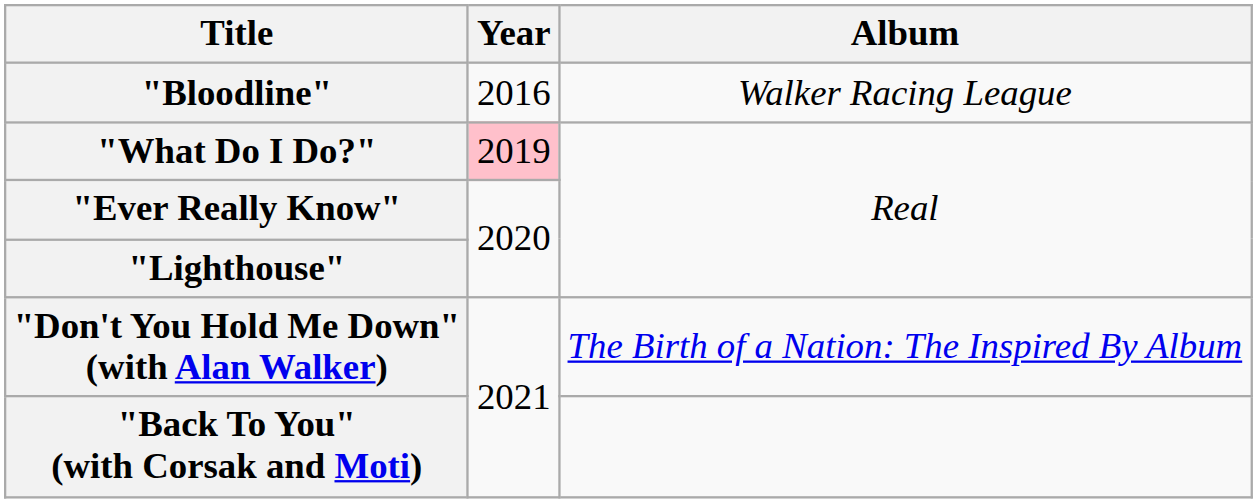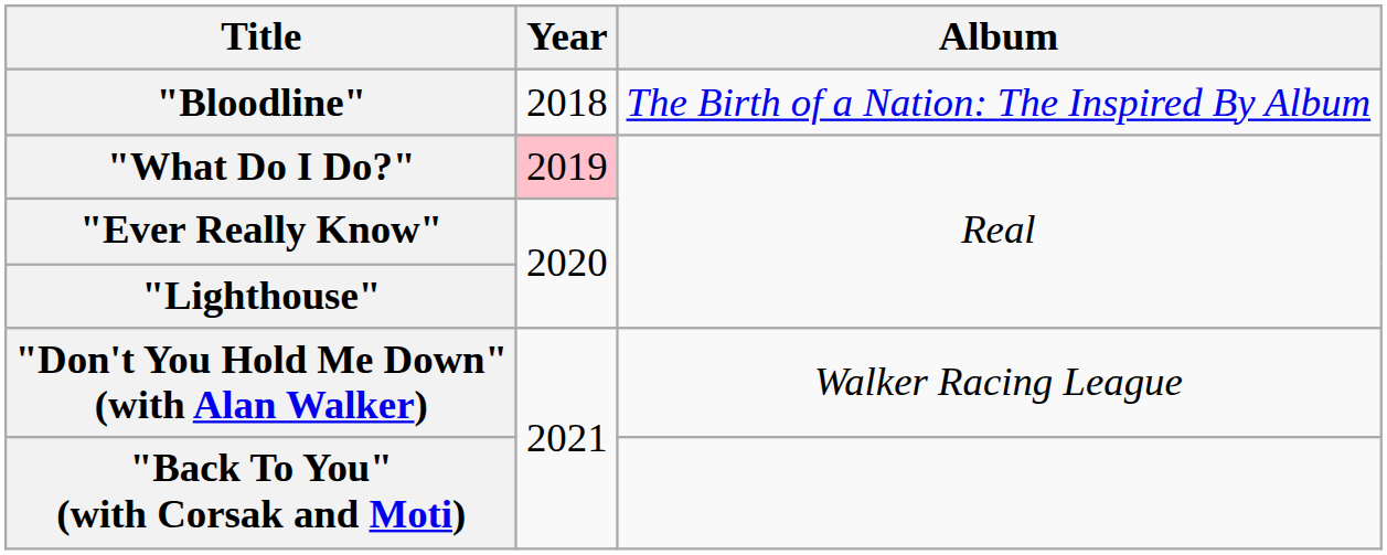 <table class="wikitable plainrowheaders" style="text-align:center;">
 <tr>
 <th scope="col">Title</th>
 <th scope="col">Year</th>
 <th scope="col">Album</th>
 </tr>
 <tr>
 <th scope="row">"Bloodline"</th>
-<td>2016</td>
-<td><em>Walker Racing League</em></td>
+<td>2018</td>
+<td><em><a href='#'>The Birth of a Nation: The Inspired By Album</a></em></td>
 </tr>
 <tr>
 <th scope="row">"What Do I Do?"</th>
 <td style="background: pink;">2019</td>
 <td rowspan="3"><em>Real</em></td>
 </tr>
 <tr>
 <th scope="row">"Ever Really Know"</th>
 <td rowspan="2">2020</td>
 </tr>
 <tr>
 <th scope="row">"Lighthouse"</th>
 </tr>
 <tr>
 <th scope="row">"Don't You Hold Me Down" <br><span>(with <a href='#'>Alan Walker</a>)</span></th>
 <td rowspan="2">2021</td>
-<td><em><a href='#'>The Birth of a Nation: The Inspired By Album</a></em></td>
+<td><em>Walker Racing League</em></td>
 </tr>
 <tr>
 <th scope="row">"Back To You" <br><span>(with Corsak and <a href='#'>Moti</a>)</span></th>
 <td></td>
 </tr>
 </table>
